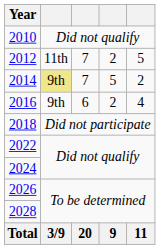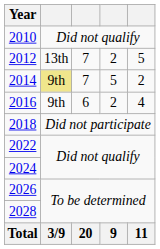 <table class="wikitable" style="text-align:center">
 <tr>
 <th>Year</th>
 <th></th>
 <th width=25></th>
 <th width=25></th>
 <th width=25></th>
 </tr>
 <tr>
 <td> <a href='#'>2010</a></td>
 <td colspan=4><em>Did not qualify</em></td>
 </tr>
 <tr>
 <td> <a href='#'>2012</a></td>
-<td>11th</td>
+<td>13th</td>
 <td>7</td>
 <td>2</td>
 <td>5</td>
 </tr>
 <tr>
 <td> <a href='#'>2014</a></td>
 <td style="background: khaki;">9th</td>
 <td>7</td>
 <td>5</td>
 <td>2</td>
 </tr>
 <tr>
 <td> <a href='#'>2016</a></td>
 <td>9th</td>
 <td>6</td>
 <td>2</td>
 <td>4</td>
 </tr>
 <tr>
 <td> <a href='#'>2018</a></td>
 <td colspan=4><em>Did not participate</em></td>
 </tr>
 <tr>
 <td> <a href='#'>2022</a></td>
 <td colspan=4 rowspan=2><em>Did not qualify</em></td>
 </tr>
 <tr>
 <td> <a href='#'>2024</a></td>
 </tr>
 <tr>
 <td> <a href='#'>2026</a></td>
 <td colspan=4 rowspan=2><em>To be determined</em></td>
 </tr>
 <tr>
 <td> <a href='#'>2028</a></td>
 </tr>
 <tr>
 <th>Total</th>
 <th>3/9</th>
 <th>20</th>
 <th>9</th>
 <th>11</th>
 </tr>
 </table>
